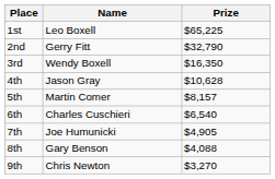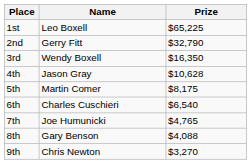 <table class="wikitable">
 <tr>
 <th width="50">Place</th>
 <th width="200">Name</th>
 <th width="125">Prize</th>
 </tr>
 <tr>
 <td>1st</td>
 <td> Leo Boxell</td>
 <td>$65,225</td>
 </tr>
 <tr>
 <td>2nd</td>
 <td> Gerry Fitt</td>
 <td>$32,790</td>
 </tr>
 <tr>
 <td>3rd</td>
 <td> Wendy Boxell</td>
 <td>$16,350</td>
 </tr>
 <tr>
 <td>4th</td>
 <td> Jason Gray</td>
 <td>$10,628</td>
 </tr>
 <tr>
 <td>5th</td>
 <td> Martin Comer</td>
-<td>$8,157</td>
+<td>$8,175</td>
 </tr>
 <tr>
 <td>6th</td>
 <td> Charles Cuschieri</td>
 <td>$6,540</td>
 </tr>
 <tr>
 <td>7th</td>
 <td> Joe Humunicki</td>
-<td>$4,905</td>
+<td>$4,765</td>
 </tr>
 <tr>
 <td>8th</td>
 <td> Gary Benson</td>
 <td>$4,088</td>
 </tr>
 <tr>
 <td>9th</td>
 <td> Chris Newton</td>
 <td>$3,270</td>
 </tr>
 </table>
